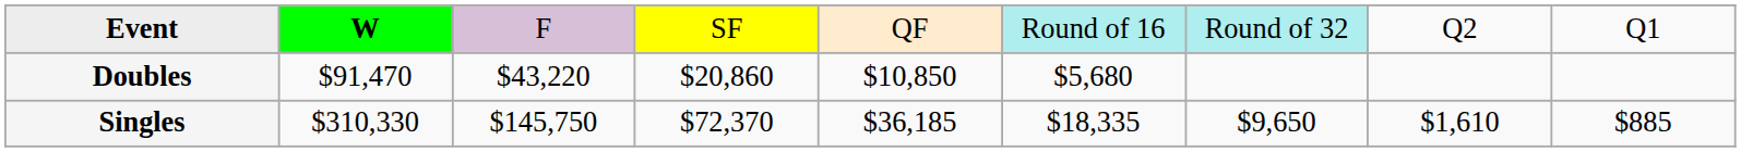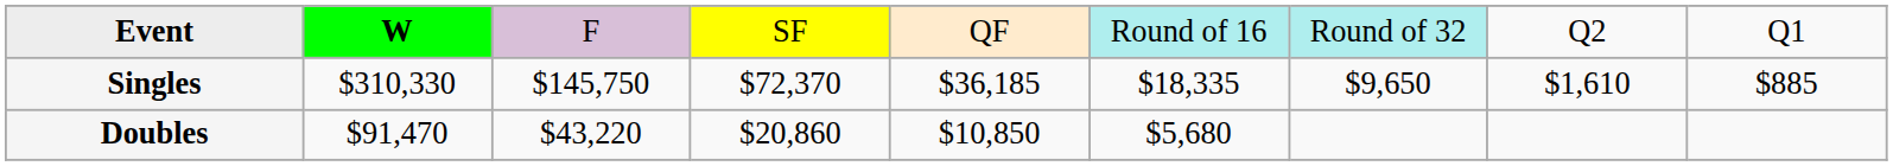 <table class=wikitable style=font-size:90%;text-align:center>
 <tr>
 <td width=130 bgcolor=#ededed><strong>Event</strong></td>
 <td width=80 bgcolor=lime><strong>W</strong></td>
 <td width=85 bgcolor=thistle>F</td>
 <td width=85 bgcolor=ffff00>SF</td>
 <td width=85 bgcolor=ffebcd>QF</td>
 <td width=85 bgcolor=afeeee>Round of 16</td>
 <td width=85 bgcolor=afeeee>Round of 32</td>
 <td width=85>Q2</td>
 <td width=85>Q1</td>
 </tr>
 <tr>
+<th style=background:#f5f5f5>Singles</th>
+<td>$310,330</td>
+<td>$145,750</td>
+<td>$72,370</td>
+<td>$36,185</td>
+<td>$18,335</td>
+<td>$9,650</td>
+<td>$1,610</td>
+<td>$885</td>
+</tr>
+<tr>
 <th style=background:#f5f5f5>Doubles</th>
 <td>$91,470</td>
 <td>$43,220</td>
 <td>$20,860</td>
 <td>$10,850</td>
 <td>$5,680</td>
 <td></td>
 <td></td>
 <td></td>
 </tr>
-<tr>
-<th style=background:#f5f5f5>Singles</th>
-<td>$310,330</td>
-<td>$145,750</td>
-<td>$72,370</td>
-<td>$36,185</td>
-<td>$18,335</td>
-<td>$9,650</td>
-<td>$1,610</td>
-<td>$885</td>
-</tr>
 </table>
